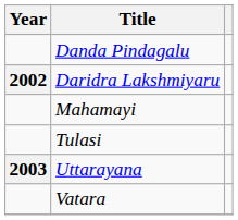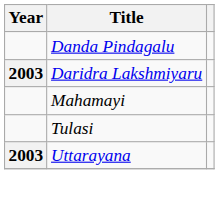 <table class="wikitable plainrowheaders sortable">
 <tr>
 <th scope="col">Year</th>
 <th scope="col">Title</th>
 <th scope="col" class="unsortable"></th>
 </tr>
 <tr>
 <td></td>
 <td><em><a href='#'>Danda Pindagalu</a></em></td>
 <td></td>
 </tr>
 <tr>
-<th scope="row">2002</th>
+<th scope="row">2003</th>
 <td><em><a href='#'>Daridra Lakshmiyaru</a></em></td>
 <td></td>
 </tr>
 <tr>
 <td></td>
 <td><em>Mahamayi</em></td>
 <td></td>
 </tr>
 <tr>
 <td></td>
 <td><em>Tulasi</em></td>
 <td></td>
 </tr>
 <tr>
 <th scope="row">2003</th>
 <td><em><a href='#'>Uttarayana</a></em></td>
 <td></td>
 </tr>
 <tr>
-<td></td>
-<td><em>Vatara</em></td>
-<td></td>
-</tr>
-<tr>
 </tr>
 </table>
